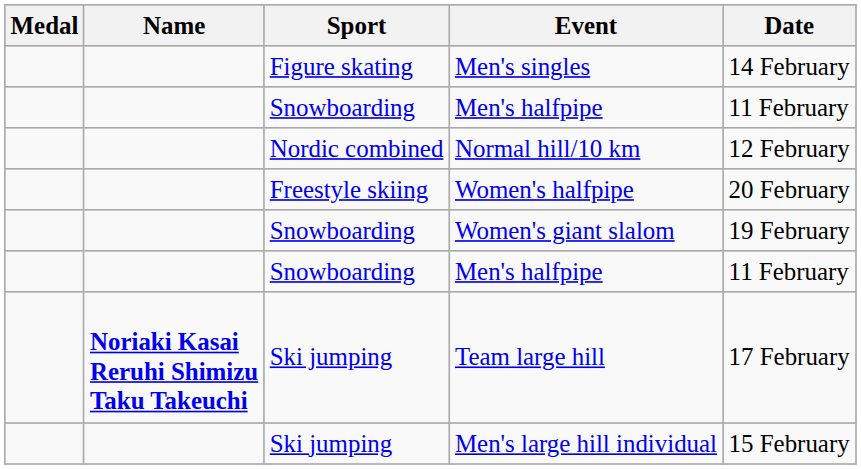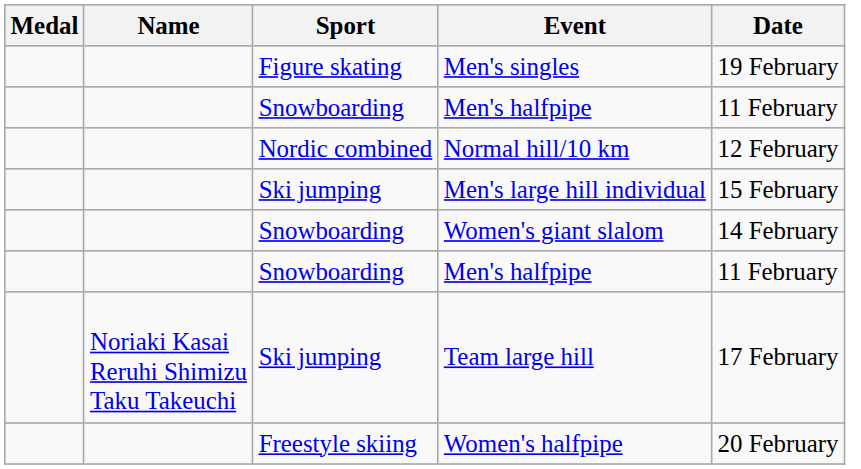 <table class="wikitable sortable" style="font-size: 95%;">
 <tr>
 <th>Medal</th>
 <th>Name</th>
 <th>Sport</th>
 <th>Event</th>
 <th>Date</th>
 </tr>
 <tr>
 <td></td>
 <td></td>
 <td><a href='#'>Figure skating</a></td>
 <td><a href='#'>Men's singles</a></td>
-<td>14 February</td>
+<td>19 February</td>
 </tr>
 <tr>
 <td></td>
 <td></td>
 <td><a href='#'>Snowboarding</a></td>
 <td><a href='#'>Men's halfpipe</a></td>
 <td>11 February</td>
 </tr>
 <tr>
 <td></td>
 <td></td>
 <td><a href='#'>Nordic combined</a></td>
 <td><a href='#'>Normal hill/10 km</a></td>
 <td>12 February</td>
 </tr>
 <tr>
 <td></td>
 <td></td>
-<td><a href='#'>Freestyle skiing</a></td>
-<td><a href='#'>Women's halfpipe</a></td>
-<td>20 February</td>
+<td><a href='#'>Ski jumping</a></td>
+<td><a href='#'>Men's large hill individual</a></td>
+<td>15 February</td>
 </tr>
 <tr>
 <td></td>
 <td></td>
 <td><a href='#'>Snowboarding</a></td>
 <td><a href='#'>Women's giant slalom</a></td>
-<td>19 February</td>
+<td>14 February</td>
 </tr>
 <tr>
 <td></td>
 <td></td>
 <td><a href='#'>Snowboarding</a></td>
 <td><a href='#'>Men's halfpipe</a></td>
 <td>11 February</td>
 </tr>
 <tr>
 <td></td>
-<td><strong><br><a href='#'>Noriaki Kasai</a><br><a href='#'>Reruhi Shimizu</a><br><a href='#'>Taku Takeuchi</a></strong></td>
+<td><br><a href='#'>Noriaki Kasai</a><br><a href='#'>Reruhi Shimizu</a><br><a href='#'>Taku Takeuchi</a></td>
 <td><a href='#'>Ski jumping</a></td>
 <td><a href='#'>Team large hill</a></td>
 <td>17 February</td>
 </tr>
 <tr>
 <td></td>
 <td></td>
-<td><a href='#'>Ski jumping</a></td>
-<td><a href='#'>Men's large hill individual</a></td>
-<td>15 February</td>
+<td><a href='#'>Freestyle skiing</a></td>
+<td><a href='#'>Women's halfpipe</a></td>
+<td>20 February</td>
 </tr>
 </table>
